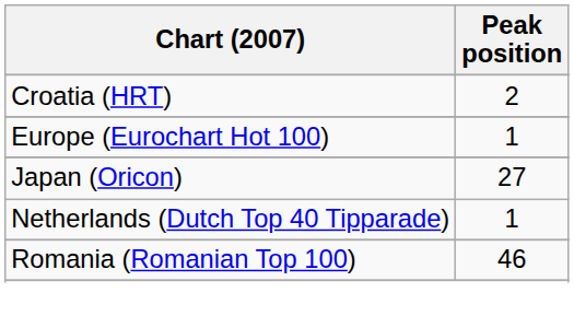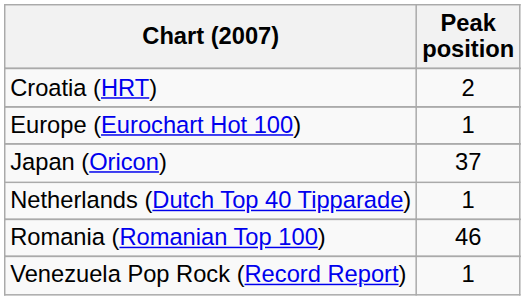 <table class="wikitable sortable">
 <tr>
 <th>Chart (2007)</th>
 <th>Peak<br>position</th>
 </tr>
 <tr>
 </tr>
 <tr>
 </tr>
 <tr>
 </tr>
 <tr>
 </tr>
 <tr>
 </tr>
 <tr>
 </tr>
 <tr>
 </tr>
 <tr>
 </tr>
 <tr>
 <td>Croatia (<a href='#'>HRT</a>)</td>
 <td align="center">2</td>
 </tr>
 <tr>
 </tr>
 <tr>
 </tr>
 <tr>
 <td>Europe (<a href='#'>Eurochart Hot 100</a>)</td>
 <td align="center">1</td>
 </tr>
 <tr>
 </tr>
 <tr>
 </tr>
 <tr>
 </tr>
 <tr>
 </tr>
 <tr>
 </tr>
 <tr>
 </tr>
 <tr>
 </tr>
 <tr>
 <td>Japan (<a href='#'>Oricon</a>)</td>
-<td align="center">27</td>
+<td align="center">37</td>
 </tr>
 <tr>
 <td>Netherlands (<a href='#'>Dutch Top 40 Tipparade</a>)</td>
 <td align="center">1</td>
 </tr>
 <tr>
 </tr>
 <tr>
 </tr>
 <tr>
 <td>Romania (<a href='#'>Romanian Top 100</a>)</td>
 <td align="center">46</td>
 </tr>
 <tr>
 </tr>
 <tr>
 </tr>
 <tr>
 </tr>
 <tr>
 </tr>
 <tr>
 </tr>
 <tr>
 </tr>
 <tr>
 </tr>
 <tr>
 </tr>
 <tr>
 </tr>
+<tr>
+<td>Venezuela Pop Rock (<a href='#'>Record Report</a>)</td>
+<td align="center">1</td>
+</tr>
 </table>
